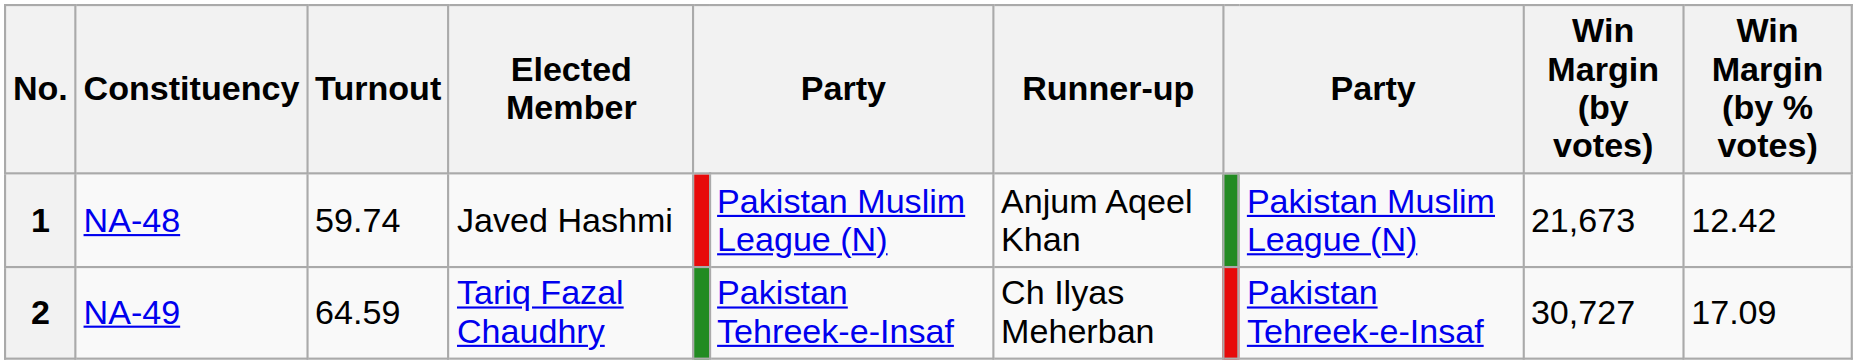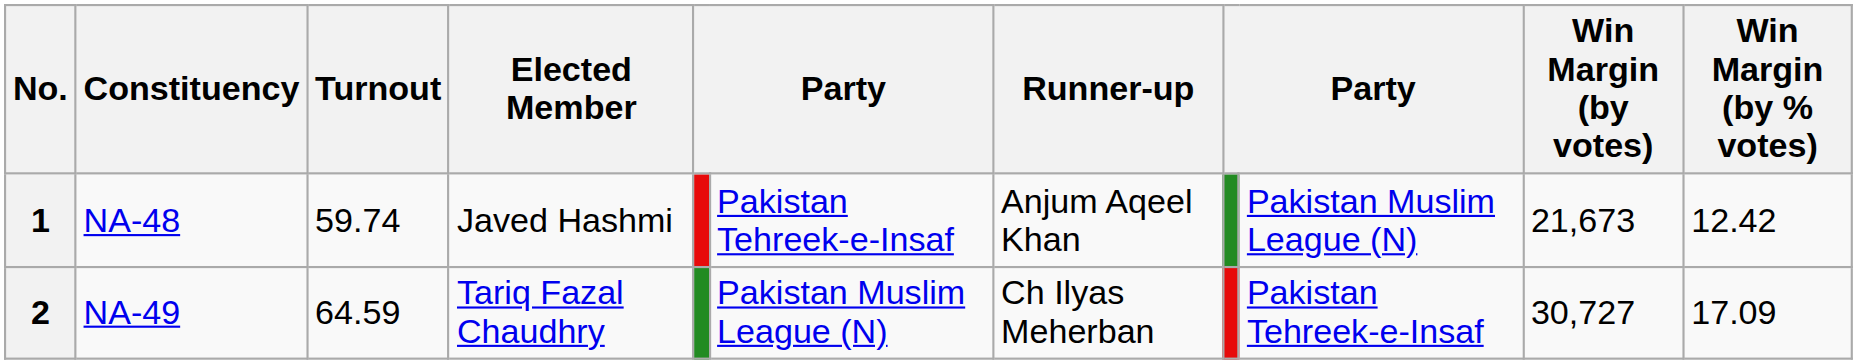 <table class="wikitable sortable">
 <tr>
 <th>No.</th>
 <th>Constituency</th>
 <th>Turnout</th>
 <th>Elected Member</th>
 <th colspan="2">Party</th>
 <th>Runner-up</th>
 <th colspan="2">Party</th>
 <th>Win Margin<br>(by votes)</th>
 <th>Win Margin<br>(by % votes)</th>
 </tr>
 <tr>
 <th>1</th>
 <td><a href='#'>NA-48</a></td>
 <td>59.74</td>
 <td>Javed Hashmi</td>
 <td bgcolor="#e70a0a"></td>
-<td><a href='#'>Pakistan Muslim League (N)</a></td>
+<td><a href='#'>Pakistan Tehreek-e-Insaf</a></td>
 <td>Anjum Aqeel Khan</td>
 <td bgcolor="#228b22"></td>
 <td><a href='#'>Pakistan Muslim League (N)</a></td>
 <td>21,673</td>
 <td>12.42</td>
 </tr>
 <tr>
 <th>2</th>
 <td><a href='#'>NA-49</a></td>
 <td>64.59</td>
 <td><a href='#'>Tariq Fazal Chaudhry</a></td>
 <td bgcolor="#228b22"></td>
-<td><a href='#'>Pakistan Tehreek-e-Insaf</a></td>
+<td><a href='#'>Pakistan Muslim League (N)</a></td>
 <td>Ch Ilyas Meherban</td>
 <td bgcolor="#e70a0a"></td>
 <td><a href='#'>Pakistan Tehreek-e-Insaf</a></td>
 <td>30,727</td>
 <td>17.09</td>
 </tr>
 </table>
